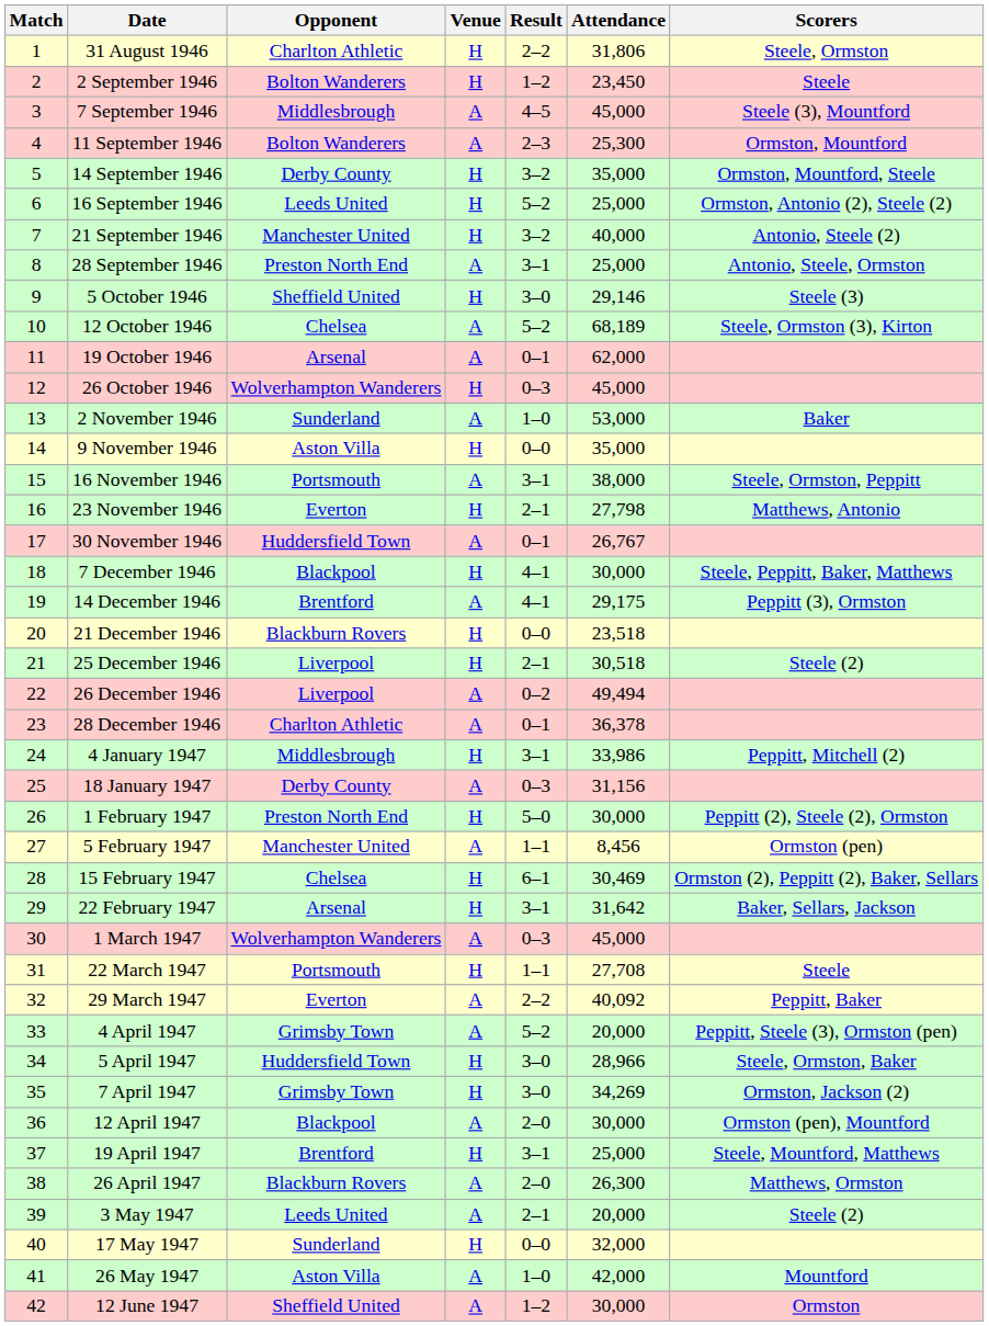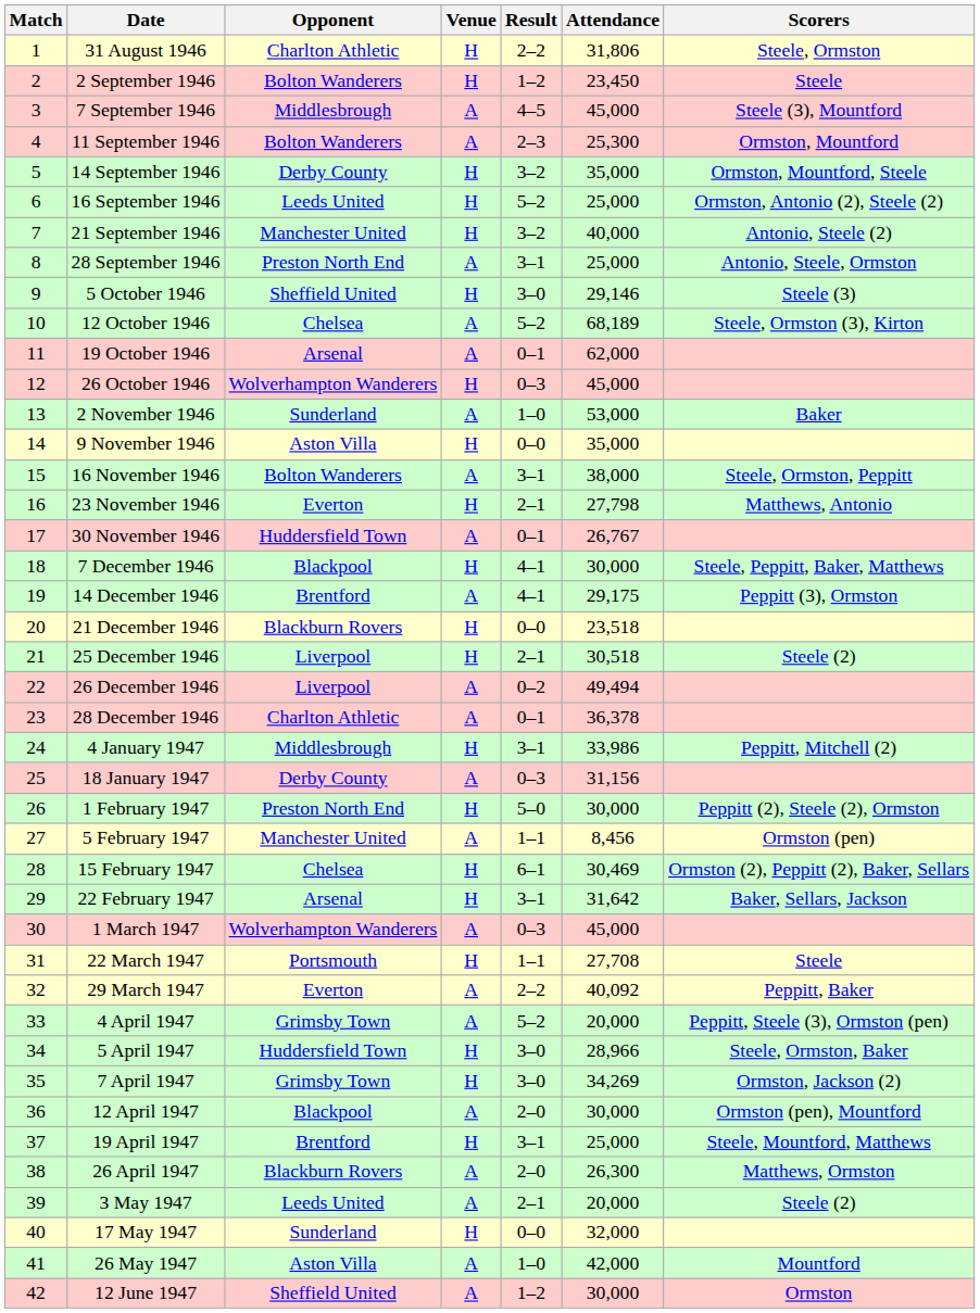 <table class="wikitable" style="font-size:100%; text-align:center">
 <tr>
 <th>Match</th>
 <th>Date</th>
 <th>Opponent</th>
 <th>Venue</th>
 <th>Result</th>
 <th>Attendance</th>
 <th>Scorers</th>
 </tr>
 <tr style="background-color: #FFFFCC;">
 <td>1</td>
 <td>31 August 1946</td>
 <td><a href='#'>Charlton Athletic</a></td>
 <td><a href='#'>H</a></td>
 <td>2–2</td>
 <td>31,806</td>
 <td><a href='#'>Steele</a>, <a href='#'>Ormston</a></td>
 </tr>
 <tr style="background-color: #FFCCCC;">
 <td>2</td>
 <td>2 September 1946</td>
 <td><a href='#'>Bolton Wanderers</a></td>
 <td><a href='#'>H</a></td>
 <td>1–2</td>
 <td>23,450</td>
 <td><a href='#'>Steele</a></td>
 </tr>
 <tr style="background-color: #FFCCCC;">
 <td>3</td>
 <td>7 September 1946</td>
 <td><a href='#'>Middlesbrough</a></td>
 <td><a href='#'>A</a></td>
 <td>4–5</td>
 <td>45,000</td>
 <td><a href='#'>Steele</a> (3), <a href='#'>Mountford</a></td>
 </tr>
 <tr style="background-color: #FFCCCC;">
 <td>4</td>
 <td>11 September 1946</td>
 <td><a href='#'>Bolton Wanderers</a></td>
 <td><a href='#'>A</a></td>
 <td>2–3</td>
 <td>25,300</td>
 <td><a href='#'>Ormston</a>, <a href='#'>Mountford</a></td>
 </tr>
 <tr style="background-color: #CCFFCC;">
 <td>5</td>
 <td>14 September 1946</td>
 <td><a href='#'>Derby County</a></td>
 <td><a href='#'>H</a></td>
 <td>3–2</td>
 <td>35,000</td>
 <td><a href='#'>Ormston</a>, <a href='#'>Mountford</a>, <a href='#'>Steele</a></td>
 </tr>
 <tr style="background-color: #CCFFCC;">
 <td>6</td>
 <td>16 September 1946</td>
 <td><a href='#'>Leeds United</a></td>
 <td><a href='#'>H</a></td>
 <td>5–2</td>
 <td>25,000</td>
 <td><a href='#'>Ormston</a>, <a href='#'>Antonio</a> (2), <a href='#'>Steele</a> (2)</td>
 </tr>
 <tr style="background-color: #CCFFCC;">
 <td>7</td>
 <td>21 September 1946</td>
 <td><a href='#'>Manchester United</a></td>
 <td><a href='#'>H</a></td>
 <td>3–2</td>
 <td>40,000</td>
 <td><a href='#'>Antonio</a>, <a href='#'>Steele</a> (2)</td>
 </tr>
 <tr style="background-color: #CCFFCC;">
 <td>8</td>
 <td>28 September 1946</td>
 <td><a href='#'>Preston North End</a></td>
 <td><a href='#'>A</a></td>
 <td>3–1</td>
 <td>25,000</td>
 <td><a href='#'>Antonio</a>, <a href='#'>Steele</a>, <a href='#'>Ormston</a></td>
 </tr>
 <tr style="background-color: #CCFFCC;">
 <td>9</td>
 <td>5 October 1946</td>
 <td><a href='#'>Sheffield United</a></td>
 <td><a href='#'>H</a></td>
 <td>3–0</td>
 <td>29,146</td>
 <td><a href='#'>Steele</a> (3)</td>
 </tr>
 <tr style="background-color: #CCFFCC;">
 <td>10</td>
 <td>12 October 1946</td>
 <td><a href='#'>Chelsea</a></td>
 <td><a href='#'>A</a></td>
 <td>5–2</td>
 <td>68,189</td>
 <td><a href='#'>Steele</a>, <a href='#'>Ormston</a> (3), <a href='#'>Kirton</a></td>
 </tr>
 <tr style="background-color: #FFCCCC;">
 <td>11</td>
 <td>19 October 1946</td>
 <td><a href='#'>Arsenal</a></td>
 <td><a href='#'>A</a></td>
 <td>0–1</td>
 <td>62,000</td>
 <td></td>
 </tr>
 <tr style="background-color: #FFCCCC;">
 <td>12</td>
 <td>26 October 1946</td>
 <td><a href='#'>Wolverhampton Wanderers</a></td>
 <td><a href='#'>H</a></td>
 <td>0–3</td>
 <td>45,000</td>
 <td></td>
 </tr>
 <tr style="background-color: #CCFFCC;">
 <td>13</td>
 <td>2 November 1946</td>
 <td><a href='#'>Sunderland</a></td>
 <td><a href='#'>A</a></td>
 <td>1–0</td>
 <td>53,000</td>
 <td><a href='#'>Baker</a></td>
 </tr>
 <tr style="background-color: #FFFFCC;">
 <td>14</td>
 <td>9 November 1946</td>
 <td><a href='#'>Aston Villa</a></td>
 <td><a href='#'>H</a></td>
 <td>0–0</td>
 <td>35,000</td>
 <td></td>
 </tr>
 <tr style="background-color: #CCFFCC;">
 <td>15</td>
 <td>16 November 1946</td>
-<td><a href='#'>Portsmouth</a></td>
+<td><a href='#'>Bolton Wanderers</a></td>
 <td><a href='#'>A</a></td>
 <td>3–1</td>
 <td>38,000</td>
 <td><a href='#'>Steele</a>, <a href='#'>Ormston</a>, <a href='#'>Peppitt</a></td>
 </tr>
 <tr style="background-color: #CCFFCC;">
 <td>16</td>
 <td>23 November 1946</td>
 <td><a href='#'>Everton</a></td>
 <td><a href='#'>H</a></td>
 <td>2–1</td>
 <td>27,798</td>
 <td><a href='#'>Matthews</a>, <a href='#'>Antonio</a></td>
 </tr>
 <tr style="background-color: #FFCCCC;">
 <td>17</td>
 <td>30 November 1946</td>
 <td><a href='#'>Huddersfield Town</a></td>
 <td><a href='#'>A</a></td>
 <td>0–1</td>
 <td>26,767</td>
 <td></td>
 </tr>
 <tr style="background-color: #CCFFCC;">
 <td>18</td>
 <td>7 December 1946</td>
 <td><a href='#'>Blackpool</a></td>
 <td><a href='#'>H</a></td>
 <td>4–1</td>
 <td>30,000</td>
 <td><a href='#'>Steele</a>, <a href='#'>Peppitt</a>, <a href='#'>Baker</a>, <a href='#'>Matthews</a></td>
 </tr>
 <tr style="background-color: #CCFFCC;">
 <td>19</td>
 <td>14 December 1946</td>
 <td><a href='#'>Brentford</a></td>
 <td><a href='#'>A</a></td>
 <td>4–1</td>
 <td>29,175</td>
 <td><a href='#'>Peppitt</a> (3), <a href='#'>Ormston</a></td>
 </tr>
 <tr style="background-color: #FFFFCC;">
 <td>20</td>
 <td>21 December 1946</td>
 <td><a href='#'>Blackburn Rovers</a></td>
 <td><a href='#'>H</a></td>
 <td>0–0</td>
 <td>23,518</td>
 <td></td>
 </tr>
 <tr style="background-color: #CCFFCC;">
 <td>21</td>
 <td>25 December 1946</td>
 <td><a href='#'>Liverpool</a></td>
 <td><a href='#'>H</a></td>
 <td>2–1</td>
 <td>30,518</td>
 <td><a href='#'>Steele</a> (2)</td>
 </tr>
 <tr style="background-color: #FFCCCC;">
 <td>22</td>
 <td>26 December 1946</td>
 <td><a href='#'>Liverpool</a></td>
 <td><a href='#'>A</a></td>
 <td>0–2</td>
 <td>49,494</td>
 <td></td>
 </tr>
 <tr style="background-color: #FFCCCC;">
 <td>23</td>
 <td>28 December 1946</td>
 <td><a href='#'>Charlton Athletic</a></td>
 <td><a href='#'>A</a></td>
 <td>0–1</td>
 <td>36,378</td>
 <td></td>
 </tr>
 <tr style="background-color: #CCFFCC;">
 <td>24</td>
 <td>4 January 1947</td>
 <td><a href='#'>Middlesbrough</a></td>
 <td><a href='#'>H</a></td>
 <td>3–1</td>
 <td>33,986</td>
 <td><a href='#'>Peppitt</a>, <a href='#'>Mitchell</a> (2)</td>
 </tr>
 <tr style="background-color: #FFCCCC;">
 <td>25</td>
 <td>18 January 1947</td>
 <td><a href='#'>Derby County</a></td>
 <td><a href='#'>A</a></td>
 <td>0–3</td>
 <td>31,156</td>
 <td></td>
 </tr>
 <tr style="background-color: #CCFFCC;">
 <td>26</td>
 <td>1 February 1947</td>
 <td><a href='#'>Preston North End</a></td>
 <td><a href='#'>H</a></td>
 <td>5–0</td>
 <td>30,000</td>
 <td><a href='#'>Peppitt</a> (2), <a href='#'>Steele</a> (2), <a href='#'>Ormston</a></td>
 </tr>
 <tr style="background-color: #FFFFCC;">
 <td>27</td>
 <td>5 February 1947</td>
 <td><a href='#'>Manchester United</a></td>
 <td><a href='#'>A</a></td>
 <td>1–1</td>
 <td>8,456</td>
 <td><a href='#'>Ormston</a> (pen)</td>
 </tr>
 <tr style="background-color: #CCFFCC;">
 <td>28</td>
 <td>15 February 1947</td>
 <td><a href='#'>Chelsea</a></td>
 <td><a href='#'>H</a></td>
 <td>6–1</td>
 <td>30,469</td>
 <td><a href='#'>Ormston</a> (2), <a href='#'>Peppitt</a> (2), <a href='#'>Baker</a>, <a href='#'>Sellars</a></td>
 </tr>
 <tr style="background-color: #CCFFCC;">
 <td>29</td>
 <td>22 February 1947</td>
 <td><a href='#'>Arsenal</a></td>
 <td><a href='#'>H</a></td>
 <td>3–1</td>
 <td>31,642</td>
 <td><a href='#'>Baker</a>, <a href='#'>Sellars</a>, <a href='#'>Jackson</a></td>
 </tr>
 <tr style="background-color: #FFCCCC;">
 <td>30</td>
 <td>1 March 1947</td>
 <td><a href='#'>Wolverhampton Wanderers</a></td>
 <td><a href='#'>A</a></td>
 <td>0–3</td>
 <td>45,000</td>
 <td></td>
 </tr>
 <tr style="background-color: #FFFFCC;">
 <td>31</td>
 <td>22 March 1947</td>
 <td><a href='#'>Portsmouth</a></td>
 <td><a href='#'>H</a></td>
 <td>1–1</td>
 <td>27,708</td>
 <td><a href='#'>Steele</a></td>
 </tr>
 <tr style="background-color: #FFFFCC;">
 <td>32</td>
 <td>29 March 1947</td>
 <td><a href='#'>Everton</a></td>
 <td><a href='#'>A</a></td>
 <td>2–2</td>
 <td>40,092</td>
 <td><a href='#'>Peppitt</a>, <a href='#'>Baker</a></td>
 </tr>
 <tr style="background-color: #CCFFCC;">
 <td>33</td>
 <td>4 April 1947</td>
 <td><a href='#'>Grimsby Town</a></td>
 <td><a href='#'>A</a></td>
 <td>5–2</td>
 <td>20,000</td>
 <td><a href='#'>Peppitt</a>, <a href='#'>Steele</a> (3), <a href='#'>Ormston</a> (pen)</td>
 </tr>
 <tr style="background-color: #CCFFCC;">
 <td>34</td>
 <td>5 April 1947</td>
 <td><a href='#'>Huddersfield Town</a></td>
 <td><a href='#'>H</a></td>
 <td>3–0</td>
 <td>28,966</td>
 <td><a href='#'>Steele</a>, <a href='#'>Ormston</a>, <a href='#'>Baker</a></td>
 </tr>
 <tr style="background-color: #CCFFCC;">
 <td>35</td>
 <td>7 April 1947</td>
 <td><a href='#'>Grimsby Town</a></td>
 <td><a href='#'>H</a></td>
 <td>3–0</td>
 <td>34,269</td>
 <td><a href='#'>Ormston</a>, <a href='#'>Jackson</a> (2)</td>
 </tr>
 <tr style="background-color: #CCFFCC;">
 <td>36</td>
 <td>12 April 1947</td>
 <td><a href='#'>Blackpool</a></td>
 <td><a href='#'>A</a></td>
 <td>2–0</td>
 <td>30,000</td>
 <td><a href='#'>Ormston</a> (pen), <a href='#'>Mountford</a></td>
 </tr>
 <tr style="background-color: #CCFFCC;">
 <td>37</td>
 <td>19 April 1947</td>
 <td><a href='#'>Brentford</a></td>
 <td><a href='#'>H</a></td>
 <td>3–1</td>
 <td>25,000</td>
 <td><a href='#'>Steele</a>, <a href='#'>Mountford</a>, <a href='#'>Matthews</a></td>
 </tr>
 <tr style="background-color: #CCFFCC;">
 <td>38</td>
 <td>26 April 1947</td>
 <td><a href='#'>Blackburn Rovers</a></td>
 <td><a href='#'>A</a></td>
 <td>2–0</td>
 <td>26,300</td>
 <td><a href='#'>Matthews</a>, <a href='#'>Ormston</a></td>
 </tr>
 <tr style="background-color: #CCFFCC;">
 <td>39</td>
 <td>3 May 1947</td>
 <td><a href='#'>Leeds United</a></td>
 <td><a href='#'>A</a></td>
 <td>2–1</td>
 <td>20,000</td>
 <td><a href='#'>Steele</a> (2)</td>
 </tr>
 <tr style="background-color: #FFFFCC;">
 <td>40</td>
 <td>17 May 1947</td>
 <td><a href='#'>Sunderland</a></td>
 <td><a href='#'>H</a></td>
 <td>0–0</td>
 <td>32,000</td>
 <td></td>
 </tr>
 <tr style="background-color: #CCFFCC;">
 <td>41</td>
 <td>26 May 1947</td>
 <td><a href='#'>Aston Villa</a></td>
 <td><a href='#'>A</a></td>
 <td>1–0</td>
 <td>42,000</td>
 <td><a href='#'>Mountford</a></td>
 </tr>
 <tr style="background-color: #FFCCCC;">
 <td>42</td>
 <td>12 June 1947</td>
 <td><a href='#'>Sheffield United</a></td>
 <td><a href='#'>A</a></td>
 <td>1–2</td>
 <td>30,000</td>
 <td><a href='#'>Ormston</a></td>
 </tr>
 </table>
